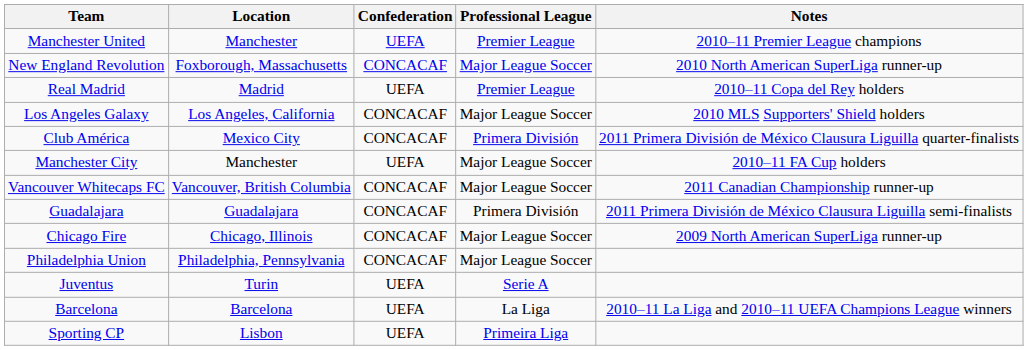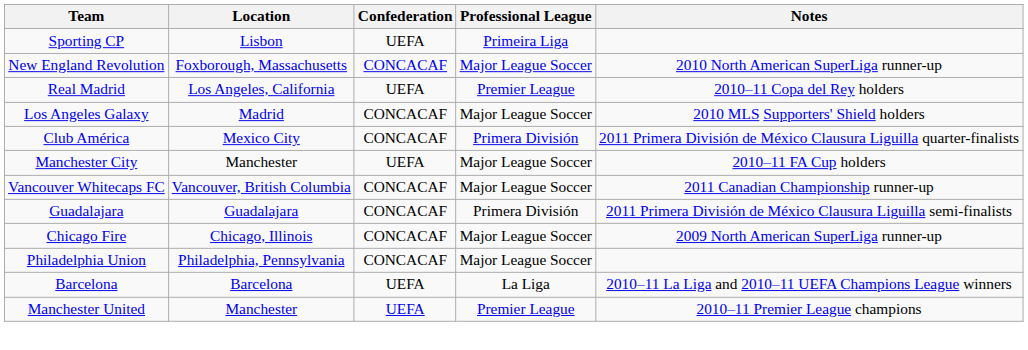 <table class="wikitable sortable" style="text-align:center">
 <tr>
 <th>Team</th>
 <th>Location</th>
 <th>Confederation</th>
 <th>Professional League</th>
 <th>Notes</th>
 </tr>
 <tr>
-<td><a href='#'>Manchester United</a></td>
-<td><a href='#'>Manchester</a></td>
-<td><a href='#'>UEFA</a></td>
-<td><a href='#'>Premier League</a></td>
-<td><a href='#'>2010–11 Premier League</a> champions</td>
+<td><a href='#'>Sporting CP</a></td>
+<td><a href='#'>Lisbon</a></td>
+<td>UEFA</td>
+<td><a href='#'>Primeira Liga</a></td>
+<td></td>
 </tr>
 <tr>
 <td><a href='#'>New England Revolution</a></td>
 <td><a href='#'>Foxborough, Massachusetts</a></td>
 <td><a href='#'>CONCACAF</a></td>
 <td><a href='#'>Major League Soccer</a></td>
 <td><a href='#'>2010 North American SuperLiga</a> runner-up</td>
 </tr>
 <tr>
 <td><a href='#'>Real Madrid</a></td>
-<td><a href='#'>Madrid</a></td>
+<td><a href='#'>Los Angeles, California</a></td>
 <td>UEFA</td>
 <td><a href='#'>Premier League</a></td>
 <td><a href='#'>2010–11 Copa del Rey</a> holders</td>
 </tr>
 <tr>
 <td><a href='#'>Los Angeles Galaxy</a></td>
-<td><a href='#'>Los Angeles, California</a></td>
+<td><a href='#'>Madrid</a></td>
 <td>CONCACAF</td>
 <td>Major League Soccer</td>
 <td><a href='#'>2010 MLS</a> <a href='#'>Supporters' Shield</a> holders</td>
 </tr>
 <tr>
 <td><a href='#'>Club América</a></td>
 <td><a href='#'>Mexico City</a></td>
 <td>CONCACAF</td>
 <td><a href='#'>Primera División</a></td>
 <td><a href='#'>2011 Primera División de México Clausura Liguilla</a> quarter-finalists</td>
 </tr>
 <tr>
 <td><a href='#'>Manchester City</a></td>
 <td>Manchester</td>
 <td>UEFA</td>
 <td>Major League Soccer</td>
 <td><a href='#'>2010–11 FA Cup</a> holders</td>
 </tr>
 <tr>
 <td><a href='#'>Vancouver Whitecaps FC</a></td>
 <td><a href='#'>Vancouver, British Columbia</a></td>
 <td>CONCACAF</td>
 <td>Major League Soccer</td>
 <td><a href='#'>2011 Canadian Championship</a> runner-up</td>
 </tr>
 <tr>
 <td><a href='#'>Guadalajara</a></td>
 <td><a href='#'>Guadalajara</a></td>
 <td>CONCACAF</td>
 <td>Primera División</td>
 <td><a href='#'>2011 Primera División de México Clausura Liguilla</a> semi-finalists</td>
 </tr>
 <tr>
 <td><a href='#'>Chicago Fire</a></td>
 <td><a href='#'>Chicago, Illinois</a></td>
 <td>CONCACAF</td>
 <td>Major League Soccer</td>
 <td><a href='#'>2009 North American SuperLiga</a> runner-up</td>
 </tr>
 <tr>
 <td><a href='#'>Philadelphia Union</a></td>
 <td><a href='#'>Philadelphia, Pennsylvania</a></td>
 <td>CONCACAF</td>
 <td>Major League Soccer</td>
 <td></td>
 </tr>
 <tr>
-<td><a href='#'>Juventus</a></td>
-<td><a href='#'>Turin</a></td>
-<td>UEFA</td>
-<td><a href='#'>Serie A</a></td>
-<td></td>
-</tr>
-<tr>
 <td><a href='#'>Barcelona</a></td>
 <td><a href='#'>Barcelona</a></td>
 <td>UEFA</td>
 <td>La Liga</td>
 <td><a href='#'>2010–11 La Liga</a> and <a href='#'>2010–11 UEFA Champions League</a> winners</td>
 </tr>
 <tr>
-<td><a href='#'>Sporting CP</a></td>
-<td><a href='#'>Lisbon</a></td>
-<td>UEFA</td>
-<td><a href='#'>Primeira Liga</a></td>
-<td></td>
+<td><a href='#'>Manchester United</a></td>
+<td><a href='#'>Manchester</a></td>
+<td><a href='#'>UEFA</a></td>
+<td><a href='#'>Premier League</a></td>
+<td><a href='#'>2010–11 Premier League</a> champions</td>
 </tr>
 </table>
